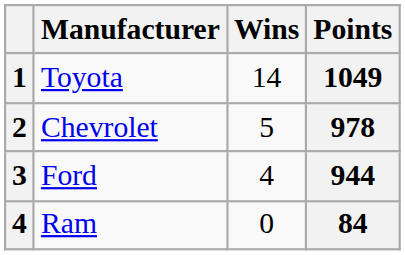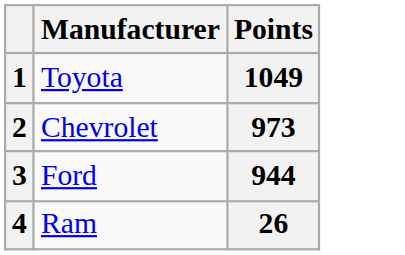 <table class="wikitable" style="font-size:85%; text-align:center;">
 <tr>
 <th></th>
 <th>Manufacturer</th>
-<th>Wins</th>
 <th>Points</th>
 </tr>
 <tr>
 <th>1</th>
 <td align=left><a href='#'>Toyota</a></td>
-<td>14</td>
 <th>1049</th>
 </tr>
 <tr>
 <th>2</th>
 <td align=left><a href='#'>Chevrolet</a></td>
-<td>5</td>
-<th>978</th>
+<th>973</th>
 </tr>
 <tr>
 <th>3</th>
 <td align=left><a href='#'>Ford</a></td>
-<td>4</td>
 <th>944</th>
 </tr>
 <tr>
 <th>4</th>
 <td align=left><a href='#'>Ram</a></td>
-<td>0</td>
-<th>84</th>
+<th>26</th>
 </tr>
 </table>
